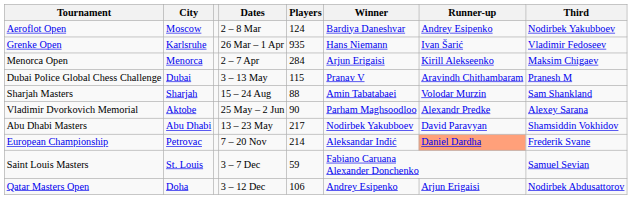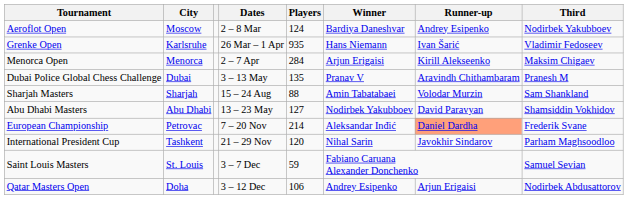 <table class="wikitable">
 <tr>
 <th>Tournament</th>
 <th>City</th>
 <th></th>
 <th>Dates</th>
 <th>Players</th>
 <th>Winner</th>
 <th>Runner-up</th>
 <th>Third</th>
 </tr>
 <tr>
 <td><a href='#'>Aeroflot Open</a></td>
 <td> <a href='#'>Moscow</a></td>
 <td></td>
 <td>2 – 8 Mar</td>
 <td>124</td>
 <td> <a href='#'>Bardiya Daneshvar</a></td>
 <td> <a href='#'>Andrey Esipenko</a></td>
 <td> <a href='#'>Nodirbek Yakubboev</a></td>
 </tr>
 <tr>
 <td><a href='#'>Grenke Open</a></td>
 <td> <a href='#'>Karlsruhe</a></td>
 <td></td>
 <td>26 Mar – 1 Apr</td>
 <td>935</td>
 <td> <a href='#'>Hans Niemann</a></td>
 <td> <a href='#'>Ivan Šarić</a></td>
 <td> <a href='#'>Vladimir Fedoseev</a></td>
 </tr>
 <tr>
 <td>Menorca Open</td>
 <td> <a href='#'>Menorca</a></td>
 <td></td>
 <td>2 – 7 Apr</td>
 <td>284</td>
 <td> <a href='#'>Arjun Erigaisi</a></td>
 <td> <a href='#'>Kirill Alekseenko</a></td>
 <td> <a href='#'>Maksim Chigaev</a></td>
 </tr>
 <tr>
 <td>Dubai Police Global Chess Challenge</td>
 <td> <a href='#'>Dubai</a></td>
 <td></td>
 <td>3 – 13 May</td>
-<td>115</td>
+<td>135</td>
 <td> <a href='#'>Pranav V</a></td>
 <td> <a href='#'>Aravindh Chithambaram</a></td>
 <td> <a href='#'>Pranesh M</a></td>
 </tr>
 <tr>
 <td>Sharjah Masters</td>
 <td> <a href='#'>Sharjah</a></td>
 <td></td>
 <td>15 – 24 Aug</td>
 <td>88</td>
 <td> <a href='#'>Amin Tabatabaei</a></td>
 <td> <a href='#'>Volodar Murzin</a></td>
 <td> <a href='#'>Sam Shankland</a></td>
 </tr>
 <tr>
-<td>Vladimir Dvorkovich Memorial</td>
-<td> <a href='#'>Aktobe</a></td>
-<td></td>
-<td>25 May – 2 Jun</td>
-<td>90</td>
-<td> <a href='#'>Parham Maghsoodloo</a></td>
-<td> <a href='#'>Alexandr Predke</a></td>
-<td> <a href='#'>Alexey Sarana</a></td>
-</tr>
-<tr>
 <td>Abu Dhabi Masters</td>
 <td> <a href='#'>Abu Dhabi</a></td>
 <td></td>
 <td>13 – 23 May</td>
-<td>217</td>
+<td>127</td>
 <td> <a href='#'>Nodirbek Yakubboev</a></td>
 <td> <a href='#'>David Paravyan</a></td>
 <td> <a href='#'>Shamsiddin Vokhidov</a></td>
 </tr>
 <tr>
 <td><a href='#'>European Championship</a></td>
 <td> <a href='#'>Petrovac</a></td>
 <td></td>
 <td>7 – 20 Nov</td>
 <td>214</td>
 <td> <a href='#'>Aleksandar Inđić</a></td>
 <td style="background: lightsalmon;"> <a href='#'>Daniel Dardha</a></td>
 <td> <a href='#'>Frederik Svane</a></td>
+</tr>
+<tr>
+<td>International President Cup</td>
+<td> <a href='#'>Tashkent</a></td>
+<td></td>
+<td>21 – 29 Nov</td>
+<td>120</td>
+<td> <a href='#'>Nihal Sarin</a></td>
+<td> <a href='#'>Javokhir Sindarov</a></td>
+<td> <a href='#'>Parham Maghsoodloo</a></td>
 </tr>
 <tr>
 <td>Saint Louis Masters</td>
 <td> <a href='#'>St. Louis</a></td>
 <td></td>
 <td>3 – 7 Dec</td>
 <td>59</td>
 <td colspan="2"> <a href='#'>Fabiano Caruana</a><br> <a href='#'>Alexander Donchenko</a></td>
 <td> <a href='#'>Samuel Sevian</a></td>
 </tr>
 <tr>
 <td><a href='#'>Qatar Masters Open</a></td>
 <td> <a href='#'>Doha</a></td>
 <td></td>
 <td>3 – 12 Dec</td>
 <td>106</td>
 <td> <a href='#'>Andrey Esipenko</a></td>
 <td> <a href='#'>Arjun Erigaisi</a></td>
 <td> <a href='#'>Nodirbek Abdusattorov</a></td>
 </tr>
 </table>
